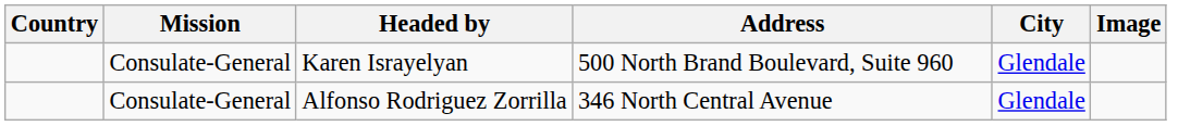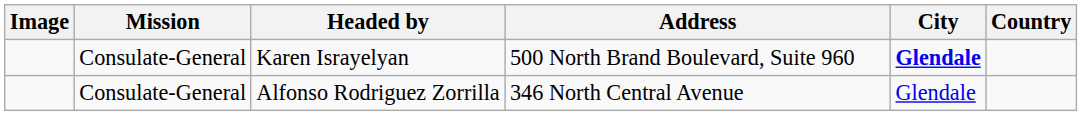 <table class="wikitable sortable">
 <tr>
-<th>Country</th>
+<th>Image</th>
 <th>Mission</th>
 <th>Headed by</th>
 <th width=270px>Address</th>
 <th>City</th>
-<th>Image</th>
+<th>Country</th>
 </tr>
 <tr>
 <td></td>
 <td>Consulate-General</td>
 <td>Karen Israyelyan</td>
 <td>500 North Brand Boulevard, Suite 960</td>
-<td><a href='#'>Glendale</a></td>
+<td><strong><a href='#'>Glendale</a></strong></td>
 <td></td>
 </tr>
 <tr>
 <td></td>
 <td>Consulate-General</td>
 <td>Alfonso Rodriguez Zorrilla</td>
 <td>346 North Central Avenue</td>
 <td><a href='#'>Glendale</a></td>
 <td></td>
 </tr>
 </table>
